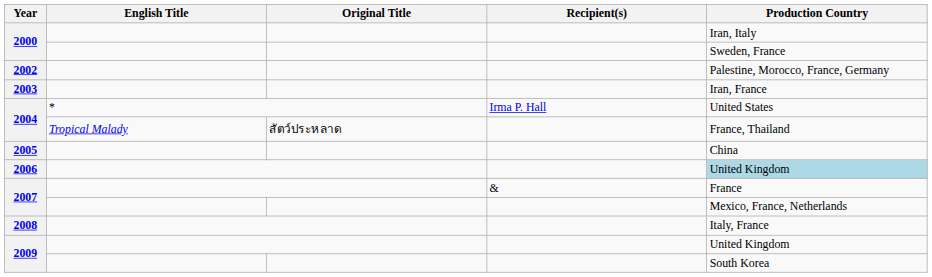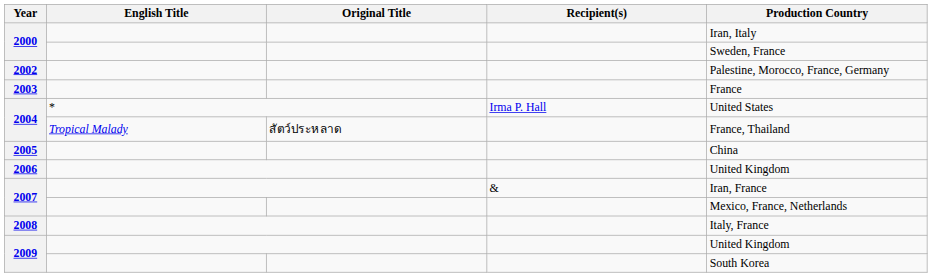 <table class="wikitable plainrowheaders">
 <tr>
 <th scope="col" style="width:1%;">Year</th>
 <th scope="col" style="width:10%;">English Title</th>
 <th scope="col" style="width:10%;">Original Title</th>
 <th scope="col" style="width:10%;">Recipient(s)</th>
 <th scope="col" style="width:10%;" class="unsortable" scope="col">Production Country</th>
 </tr>
 <tr>
 <th rowspan="2" style="text-align:center;"><a href='#'>2000</a></th>
 <td></td>
 <td></td>
 <td></td>
 <td>Iran, Italy</td>
 </tr>
 <tr>
 <td></td>
 <td></td>
 <td></td>
 <td>Sweden, France</td>
 </tr>
 <tr>
 <th style="text-align:center;"><a href='#'>2002</a></th>
 <td></td>
 <td></td>
 <td></td>
 <td>Palestine, Morocco, France, Germany</td>
 </tr>
 <tr>
 <th style="text-align:center;"><a href='#'>2003</a></th>
 <td></td>
 <td></td>
 <td></td>
-<td>Iran, France</td>
+<td>France</td>
 </tr>
 <tr>
 <th rowspan="2" style="text-align:center;"><a href='#'>2004</a></th>
 <td colspan="2"> *</td>
 <td><a href='#'>Irma P. Hall</a></td>
 <td>United States</td>
 </tr>
 <tr>
 <td><em><a href='#'>Tropical Malady</a></em></td>
 <td>สัตว์ประหลาด</td>
 <td></td>
 <td>France, Thailand</td>
 </tr>
 <tr>
 <th style="text-align:center;"><a href='#'>2005</a></th>
 <td></td>
 <td></td>
 <td></td>
 <td>China</td>
 </tr>
 <tr>
 <th style="text-align:center;"><a href='#'>2006</a></th>
 <td colspan="2"></td>
 <td></td>
-<td style="background: lightblue;">United Kingdom</td>
+<td>United Kingdom</td>
 </tr>
 <tr>
 <th rowspan="2" style="text-align:center;"><a href='#'>2007</a></th>
 <td colspan="2"></td>
 <td> & </td>
-<td>France</td>
+<td>Iran, France</td>
 </tr>
 <tr>
 <td></td>
 <td></td>
 <td></td>
 <td>Mexico, France, Netherlands</td>
 </tr>
 <tr>
 <th style="text-align:center;"><a href='#'>2008</a></th>
 <td colspan="2"></td>
 <td></td>
 <td>Italy, France</td>
 </tr>
 <tr>
 <th rowspan="2" style="text-align:center;"><a href='#'>2009</a></th>
 <td colspan="2"></td>
 <td></td>
 <td>United Kingdom</td>
 </tr>
 <tr>
 <td></td>
 <td></td>
 <td></td>
 <td>South Korea</td>
 </tr>
 </table>
